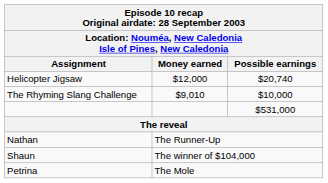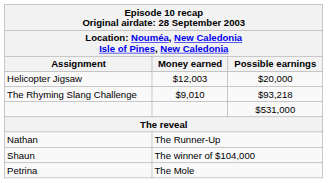 <table class="wikitable" style="font-size: 95%; margin: 10px" align="right" width="40%">
 <tr>
 <th colspan=3>Episode 10 recap<br>Original airdate: 28 September 2003</th>
 </tr>
 <tr>
 <th colspan=3>Location: <a href='#'>Nouméa</a>, <a href='#'>New Caledonia</a><br><a href='#'>Isle of Pines</a>, <a href='#'>New Caledonia</a></th>
 </tr>
 <tr>
 <th>Assignment</th>
 <th>Money earned</th>
 <th>Possible earnings</th>
 </tr>
 <tr>
 <td>Helicopter Jigsaw</td>
-<td align="center">$12,000</td>
-<td align="center">$20,740</td>
+<td align="center">$12,003</td>
+<td align="center">$20,000</td>
 </tr>
 <tr>
 <td>The Rhyming Slang Challenge</td>
 <td align="center">$9,010</td>
-<td align="center">$10,000</td>
+<td align="center">$93,218</td>
 </tr>
 <tr>
 <td><strong></strong></td>
 <td align="center"><strong></strong></td>
 <td align="center">$531,000</td>
 </tr>
 <tr>
 <th colspan=3>The reveal</th>
 </tr>
 <tr>
 <td>Nathan</td>
 <td colspan=2>The Runner-Up</td>
 </tr>
 <tr>
 <td>Shaun</td>
 <td colspan=2>The winner of $104,000</td>
 </tr>
 <tr>
 <td>Petrina</td>
 <td colspan=2>The Mole</td>
 </tr>
 </table>
